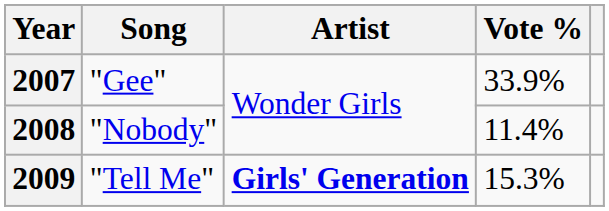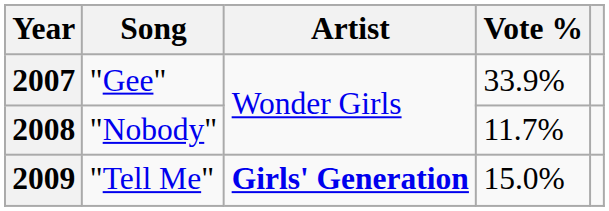 <table class="wikitable plainrowheaders sortable">
 <tr>
 <th scope="col">Year</th>
 <th scope="col">Song</th>
 <th scope="col">Artist</th>
 <th scope="col">Vote %</th>
 <th scope="col" class="unsortable"></th>
 </tr>
 <tr>
 <th scope="row">2007</th>
 <td>"<a href='#'>Gee</a>"</td>
 <td rowspan="2"><a href='#'>Wonder Girls</a></td>
 <td>33.9%</td>
 <td></td>
 </tr>
 <tr>
 <th scope="row">2008</th>
 <td>"<a href='#'>Nobody</a>"</td>
-<td>11.4%</td>
+<td>11.7%</td>
 <td></td>
 </tr>
 <tr>
 <th scope="row">2009</th>
 <td>"<a href='#'>Tell Me</a>"</td>
 <td><strong><a href='#'>Girls' Generation</a></strong></td>
-<td>15.3%</td>
+<td>15.0%</td>
 <td></td>
 </tr>
 </table>
